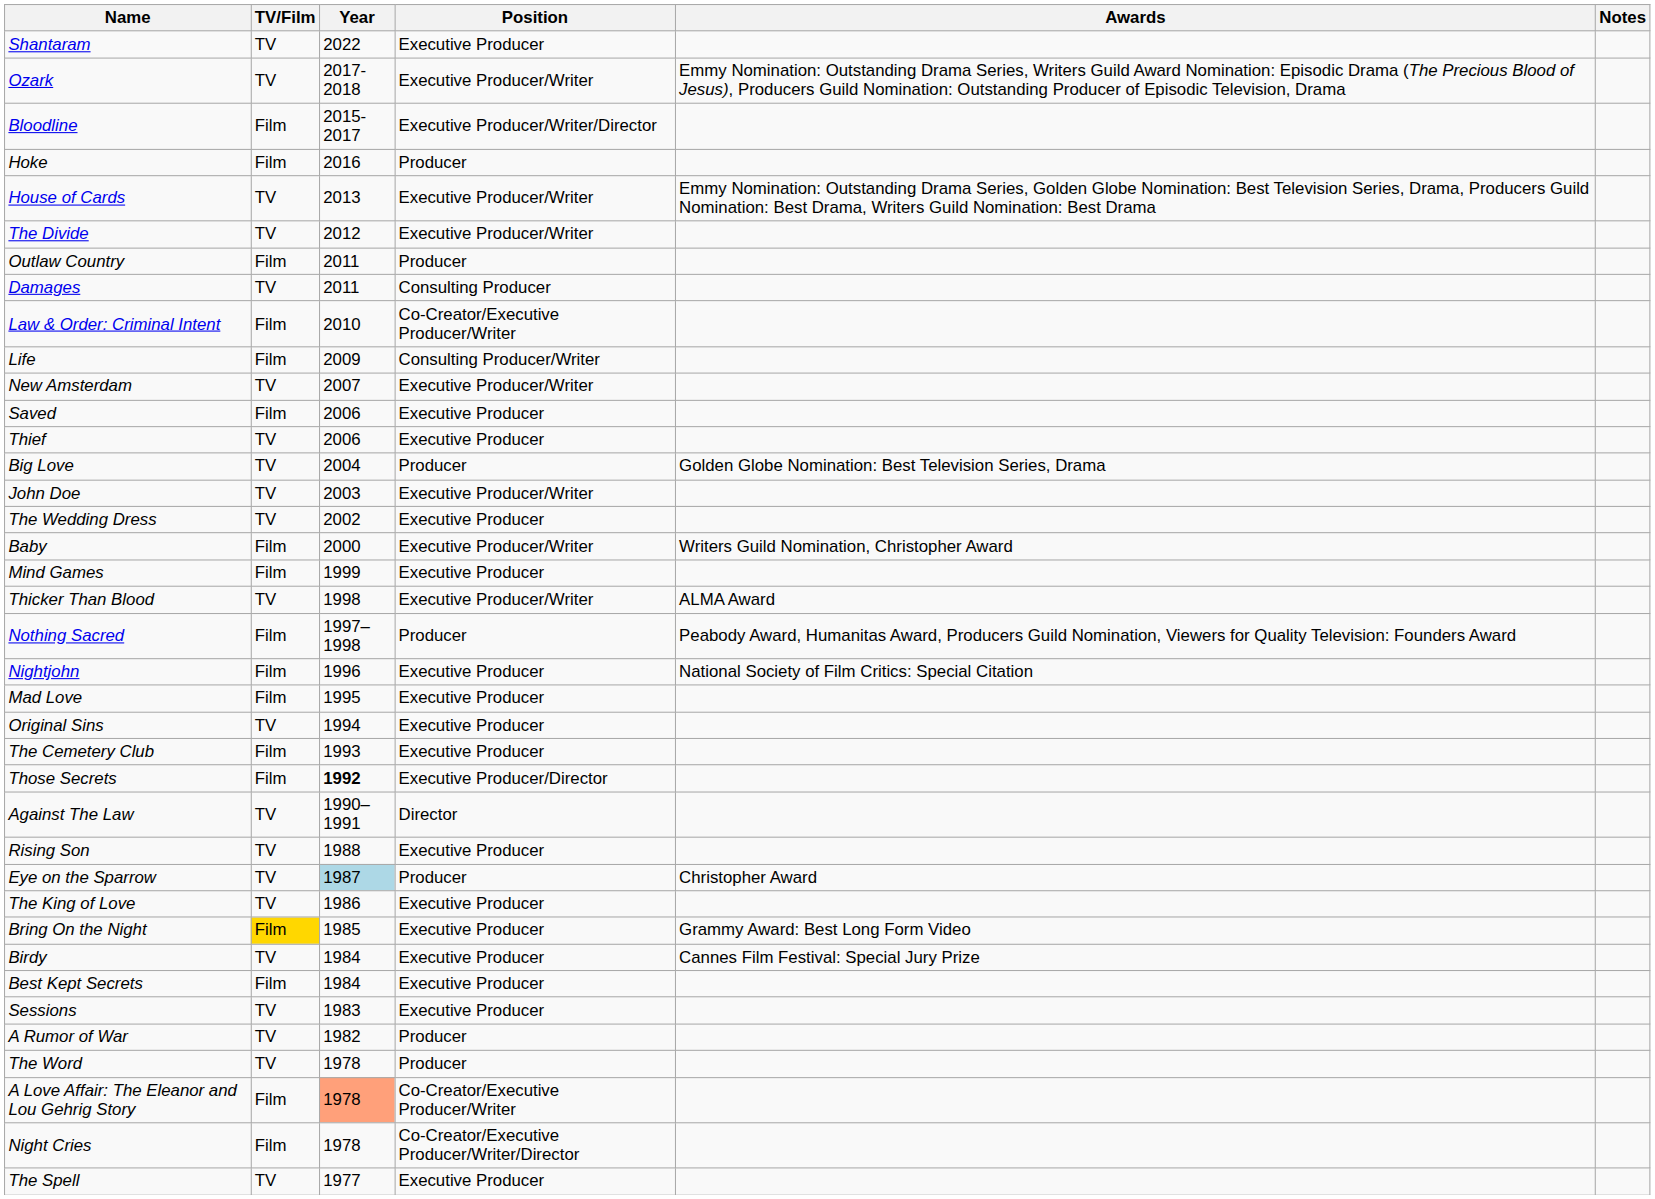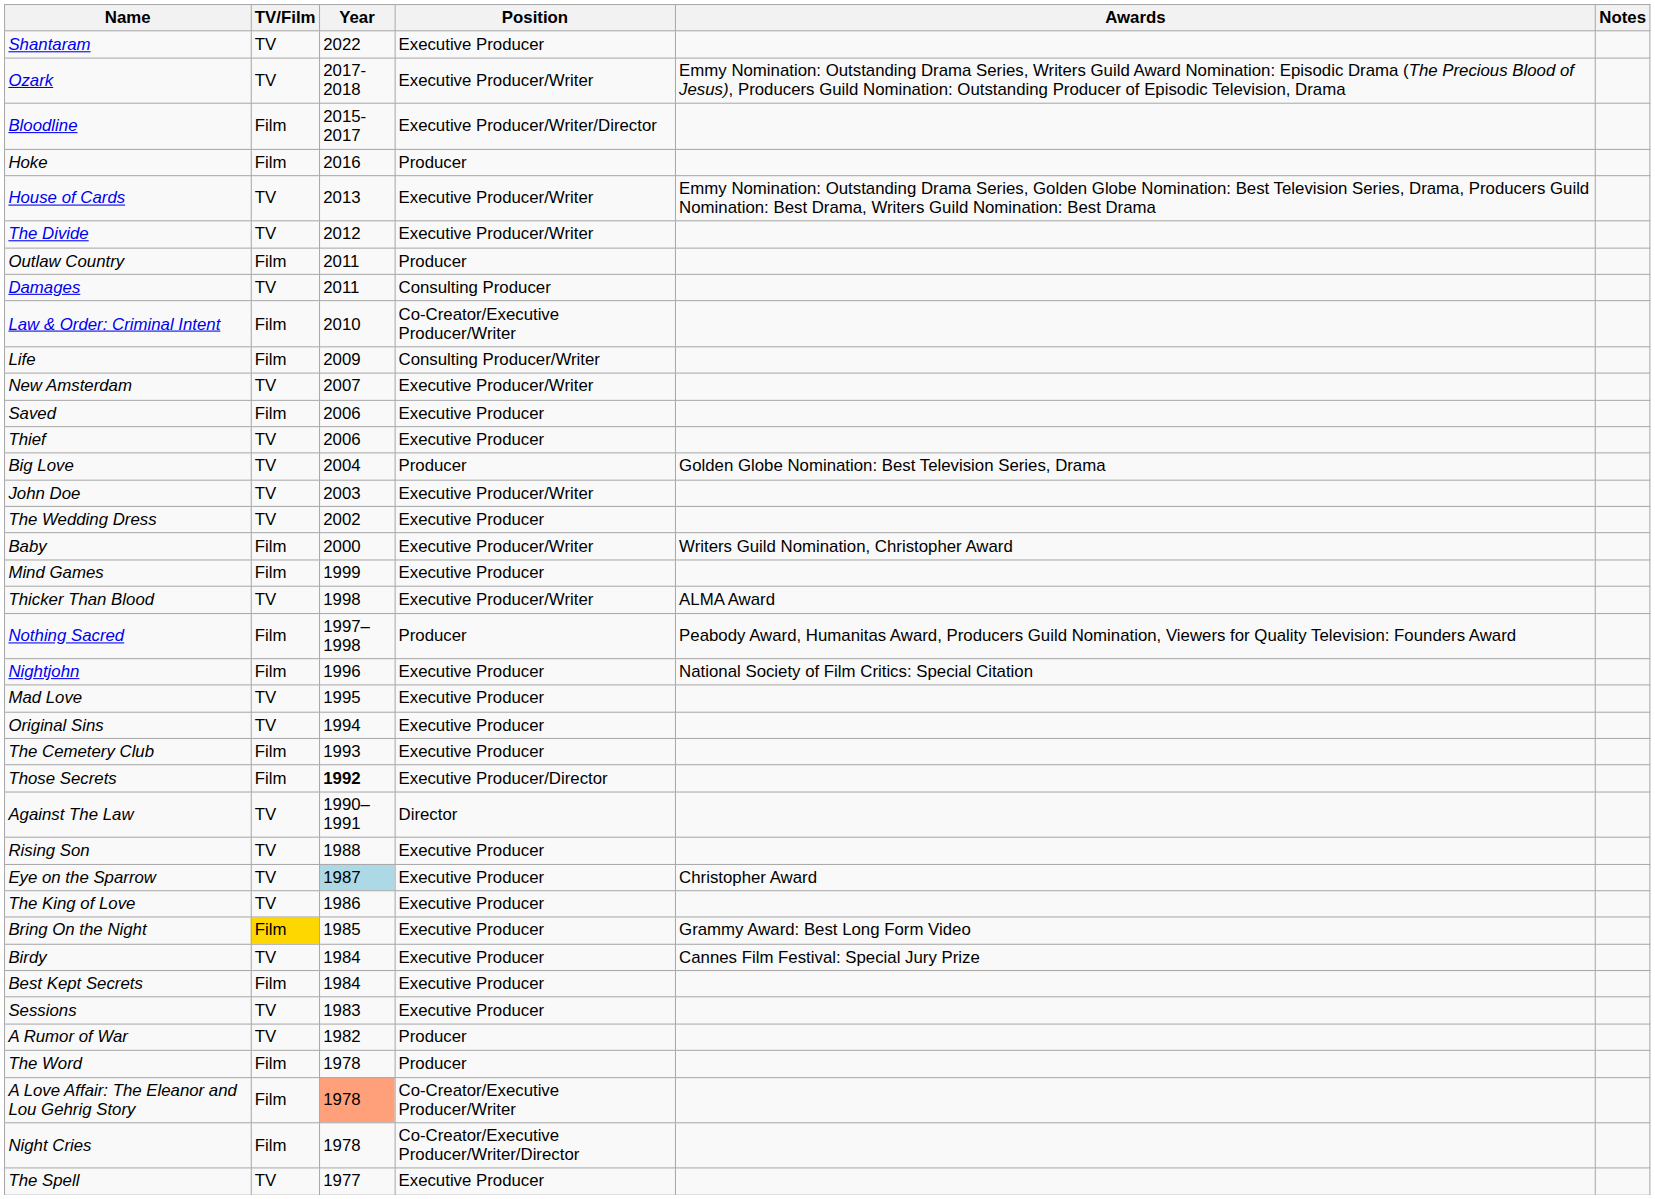 <table class="wikitable">
 <tr>
 <th>Name</th>
 <th>TV/Film</th>
 <th>Year</th>
 <th>Position</th>
 <th>Awards</th>
 <th>Notes</th>
 </tr>
 <tr>
 <td><em><a href='#'>Shantaram</a></em></td>
 <td>TV</td>
 <td>2022</td>
 <td>Executive Producer</td>
 <td></td>
 <td></td>
 </tr>
 <tr>
 <td><em><a href='#'>Ozark</a></em></td>
 <td>TV</td>
 <td>2017-2018</td>
 <td>Executive Producer/Writer</td>
 <td>Emmy Nomination: Outstanding Drama Series, Writers Guild Award Nomination: Episodic Drama (<em>The Precious Blood of Jesus)</em>, Producers Guild Nomination: Outstanding Producer of Episodic Television, Drama</td>
 <td></td>
 </tr>
 <tr>
 <td><em><a href='#'>Bloodline</a></em></td>
 <td>Film</td>
 <td>2015-2017</td>
 <td>Executive Producer/Writer/Director</td>
 <td></td>
 <td></td>
 </tr>
 <tr>
 <td><em>Hoke</em></td>
 <td>Film</td>
 <td>2016</td>
 <td>Producer</td>
 <td></td>
 <td></td>
 </tr>
 <tr>
 <td><em><a href='#'>House of Cards</a></em></td>
 <td>TV</td>
 <td>2013</td>
 <td>Executive Producer/Writer</td>
 <td>Emmy Nomination: Outstanding Drama Series, Golden Globe Nomination: Best Television Series, Drama, Producers Guild Nomination: Best Drama, Writers Guild Nomination: Best Drama</td>
 <td></td>
 </tr>
 <tr>
 <td><em><a href='#'>The Divide</a></em></td>
 <td>TV</td>
 <td>2012</td>
 <td>Executive Producer/Writer</td>
 <td></td>
 <td></td>
 </tr>
 <tr>
 <td><em>Outlaw Country</em></td>
 <td>Film</td>
 <td>2011</td>
 <td>Producer</td>
 <td></td>
 <td></td>
 </tr>
 <tr>
 <td><em><a href='#'>Damages</a></em></td>
 <td>TV</td>
 <td>2011</td>
 <td>Consulting Producer</td>
 <td></td>
 <td></td>
 </tr>
 <tr>
 <td><em><a href='#'>Law & Order: Criminal Intent</a></em></td>
 <td>Film</td>
 <td>2010</td>
 <td>Co-Creator/Executive Producer/Writer</td>
 <td></td>
 <td></td>
 </tr>
 <tr>
 <td><em>Life</em></td>
 <td>Film</td>
 <td>2009</td>
 <td>Consulting Producer/Writer</td>
 <td></td>
 <td></td>
 </tr>
 <tr>
 <td><em>New Amsterdam</em></td>
 <td>TV</td>
 <td>2007</td>
 <td>Executive Producer/Writer</td>
 <td></td>
 <td></td>
 </tr>
 <tr>
 <td><em>Saved</em></td>
 <td>Film</td>
 <td>2006</td>
 <td>Executive Producer</td>
 <td></td>
 <td></td>
 </tr>
 <tr>
 <td><em>Thief</em></td>
 <td>TV</td>
 <td>2006</td>
 <td>Executive Producer</td>
 <td></td>
 <td></td>
 </tr>
 <tr>
 <td><em>Big Love</em></td>
 <td>TV</td>
 <td>2004</td>
 <td>Producer</td>
 <td>Golden Globe Nomination: Best Television Series, Drama</td>
 <td></td>
 </tr>
 <tr>
 <td><em>John Doe</em></td>
 <td>TV</td>
 <td>2003</td>
 <td>Executive Producer/Writer</td>
 <td></td>
 <td></td>
 </tr>
 <tr>
 <td><em>The Wedding Dress</em></td>
 <td>TV</td>
 <td>2002</td>
 <td>Executive Producer</td>
 <td></td>
 <td></td>
 </tr>
 <tr>
 <td><em>Baby</em></td>
 <td>Film</td>
 <td>2000</td>
 <td>Executive Producer/Writer</td>
 <td>Writers Guild Nomination, Christopher Award</td>
 <td></td>
 </tr>
 <tr>
 <td><em>Mind Games</em></td>
 <td>Film</td>
 <td>1999</td>
 <td>Executive Producer</td>
 <td></td>
 <td></td>
 </tr>
 <tr>
 <td><em>Thicker Than Blood</em></td>
 <td>TV</td>
 <td>1998</td>
 <td>Executive Producer/Writer</td>
 <td>ALMA Award</td>
 <td></td>
 </tr>
 <tr>
 <td><em><a href='#'>Nothing Sacred</a></em></td>
 <td>Film</td>
 <td>1997–1998</td>
 <td>Producer</td>
 <td>Peabody Award, Humanitas Award, Producers Guild Nomination, Viewers for Quality Television: Founders Award</td>
 <td></td>
 </tr>
 <tr>
 <td><em><a href='#'>Nightjohn</a></em></td>
 <td>Film</td>
 <td>1996</td>
 <td>Executive Producer</td>
 <td>National Society of Film Critics: Special Citation</td>
 <td></td>
 </tr>
 <tr>
 <td><em>Mad Love</em></td>
-<td>Film</td>
+<td>TV</td>
 <td>1995</td>
 <td>Executive Producer</td>
 <td></td>
 <td></td>
 </tr>
 <tr>
 <td><em>Original Sins</em></td>
 <td>TV</td>
 <td>1994</td>
 <td>Executive Producer</td>
 <td></td>
 <td></td>
 </tr>
 <tr>
 <td><em>The Cemetery Club</em></td>
 <td>Film</td>
 <td>1993</td>
 <td>Executive Producer</td>
 <td></td>
 <td></td>
 </tr>
 <tr>
 <td><em>Those Secrets</em></td>
 <td>Film</td>
 <td><strong>1992</strong></td>
 <td>Executive Producer/Director</td>
 <td></td>
 <td></td>
 </tr>
 <tr>
 <td><em>Against The Law</em></td>
 <td>TV</td>
 <td>1990–1991</td>
 <td>Director</td>
 <td></td>
 <td></td>
 </tr>
 <tr>
 <td><em>Rising Son</em></td>
 <td>TV</td>
 <td>1988</td>
 <td>Executive Producer</td>
 <td></td>
 <td></td>
 </tr>
 <tr>
 <td><em>Eye on the Sparrow</em></td>
 <td>TV</td>
 <td style="background: lightblue;">1987</td>
-<td>Producer</td>
+<td>Executive Producer</td>
 <td>Christopher Award</td>
 <td></td>
 </tr>
 <tr>
 <td><em>The King of Love</em></td>
 <td>TV</td>
 <td>1986</td>
 <td>Executive Producer</td>
 <td></td>
 <td></td>
 </tr>
 <tr>
 <td><em>Bring On the Night</em></td>
 <td style="background: gold;">Film</td>
 <td>1985</td>
 <td>Executive Producer</td>
 <td>Grammy Award: Best Long Form Video</td>
 <td></td>
 </tr>
 <tr>
 <td><em>Birdy</em></td>
 <td>TV</td>
 <td>1984</td>
 <td>Executive Producer</td>
 <td>Cannes Film Festival: Special Jury Prize</td>
 <td></td>
 </tr>
 <tr>
 <td><em>Best Kept Secrets</em></td>
 <td>Film</td>
 <td>1984</td>
 <td>Executive Producer</td>
 <td></td>
 <td></td>
 </tr>
 <tr>
 <td><em>Sessions</em></td>
 <td>TV</td>
 <td>1983</td>
 <td>Executive Producer</td>
 <td></td>
 <td></td>
 </tr>
 <tr>
 <td><em>A Rumor of War</em></td>
 <td>TV</td>
 <td>1982</td>
 <td>Producer</td>
 <td></td>
 <td></td>
 </tr>
 <tr>
 <td><em>The Word</em></td>
-<td>TV</td>
+<td>Film</td>
 <td>1978</td>
 <td>Producer</td>
 <td></td>
 <td></td>
 </tr>
 <tr>
 <td><em>A Love Affair: The Eleanor and Lou Gehrig Story</em></td>
 <td>Film</td>
 <td style="background: lightsalmon;">1978</td>
 <td>Co-Creator/Executive Producer/Writer</td>
 <td></td>
 <td></td>
 </tr>
 <tr>
 <td><em>Night Cries</em></td>
 <td>Film</td>
 <td>1978</td>
 <td>Co-Creator/Executive Producer/Writer/Director</td>
 <td></td>
 <td></td>
 </tr>
 <tr>
 <td><em>The Spell</em></td>
 <td>TV</td>
 <td>1977</td>
 <td>Executive Producer</td>
 <td></td>
 <td></td>
 </tr>
 </table>
